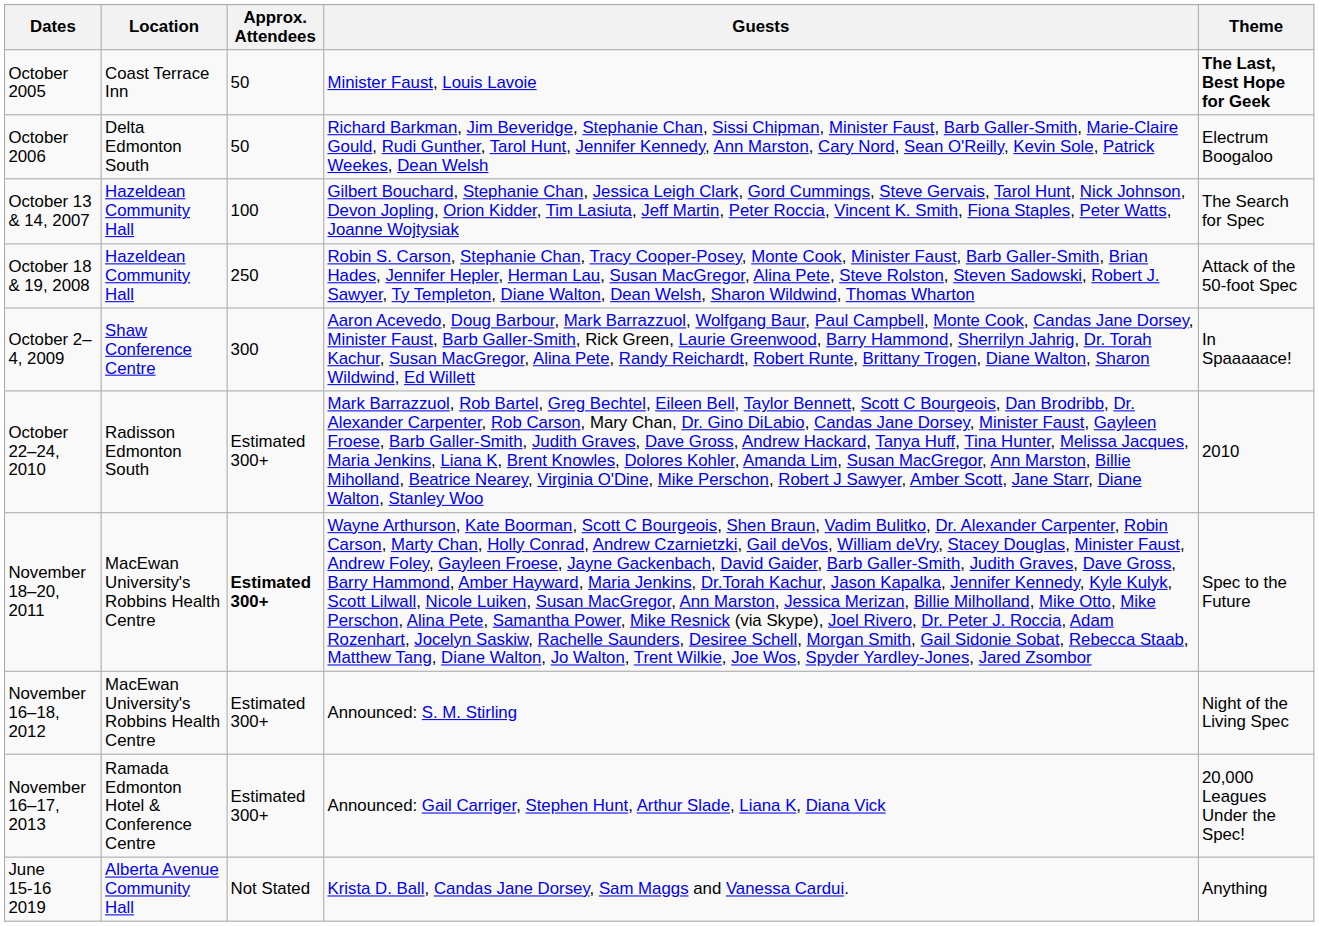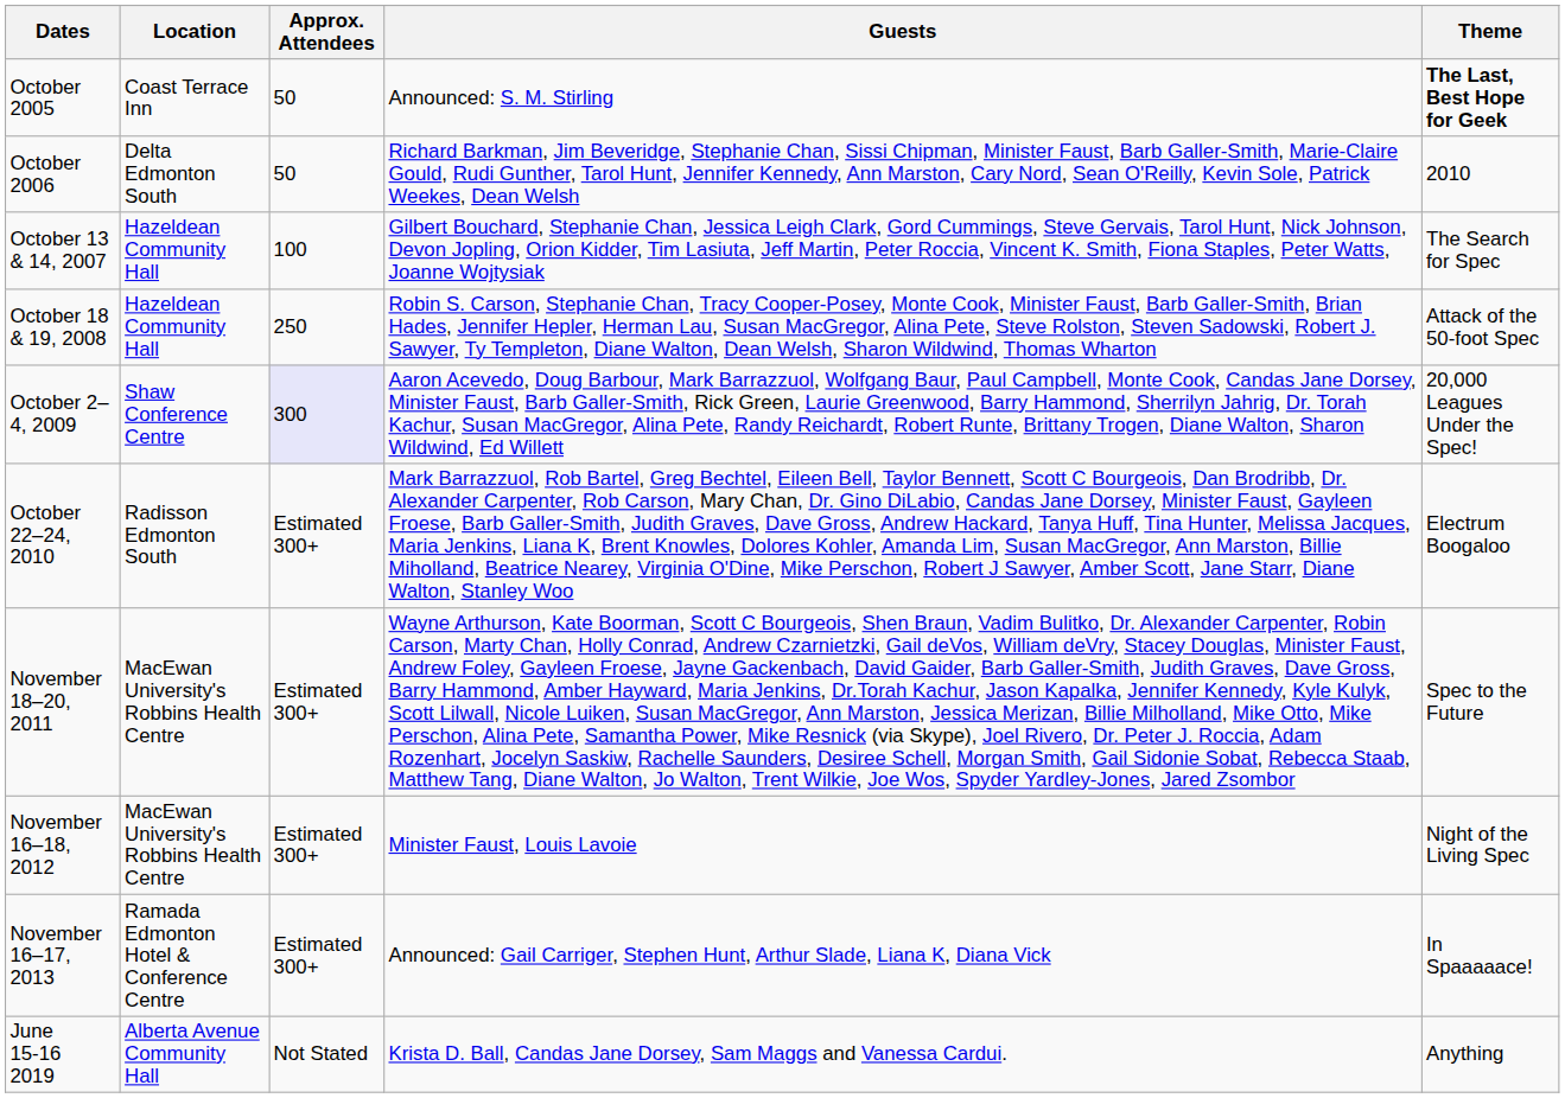 <table class="wikitable">
 <tr bgcolor="#CCCCCC">
 </tr>
 <tr>
 <th>Dates</th>
 <th>Location</th>
 <th>Approx. Attendees</th>
 <th>Guests</th>
 <th>Theme</th>
 </tr>
 <tr>
 <td>October 2005</td>
 <td>Coast Terrace Inn</td>
 <td>50</td>
-<td><a href='#'>Minister Faust</a>, <a href='#'>Louis Lavoie</a></td>
+<td>Announced: <a href='#'>S. M. Stirling</a></td>
 <td><strong>The Last, Best Hope for Geek</strong></td>
 </tr>
 <tr>
 <td>October 2006</td>
 <td>Delta Edmonton South</td>
 <td>50</td>
 <td><a href='#'>Richard Barkman</a>, <a href='#'>Jim Beveridge</a>, <a href='#'>Stephanie Chan</a>, <a href='#'>Sissi Chipman</a>, <a href='#'>Minister Faust</a>, <a href='#'>Barb Galler-Smith</a>, <a href='#'>Marie-Claire Gould</a>, <a href='#'>Rudi Gunther</a>, <a href='#'>Tarol Hunt</a>, <a href='#'>Jennifer Kennedy</a>, <a href='#'>Ann Marston</a>, <a href='#'>Cary Nord</a>, <a href='#'>Sean O'Reilly</a>, <a href='#'>Kevin Sole</a>, <a href='#'>Patrick Weekes</a>, <a href='#'>Dean Welsh</a></td>
-<td>Electrum Boogaloo</td>
+<td>2010</td>
 </tr>
 <tr>
 <td>October 13 & 14, 2007</td>
 <td><a href='#'>Hazeldean Community Hall</a></td>
 <td>100</td>
 <td><a href='#'>Gilbert Bouchard</a>, <a href='#'>Stephanie Chan</a>, <a href='#'>Jessica Leigh Clark</a>, <a href='#'>Gord Cummings</a>, <a href='#'>Steve Gervais</a>, <a href='#'>Tarol Hunt</a>, <a href='#'>Nick Johnson</a>, <a href='#'>Devon Jopling</a>, <a href='#'>Orion Kidder</a>, <a href='#'>Tim Lasiuta</a>, <a href='#'>Jeff Martin</a>, <a href='#'>Peter Roccia</a>, <a href='#'>Vincent K. Smith</a>, <a href='#'>Fiona Staples</a>, <a href='#'>Peter Watts</a>, <a href='#'>Joanne Wojtysiak</a></td>
 <td>The Search for Spec</td>
 </tr>
 <tr>
 <td>October 18 & 19, 2008</td>
 <td><a href='#'>Hazeldean Community Hall</a></td>
 <td>250</td>
 <td><a href='#'>Robin S. Carson</a>, <a href='#'>Stephanie Chan</a>, <a href='#'>Tracy Cooper-Posey</a>, <a href='#'>Monte Cook</a>, <a href='#'>Minister Faust</a>, <a href='#'>Barb Galler-Smith</a>, <a href='#'>Brian Hades</a>, <a href='#'>Jennifer Hepler</a>, <a href='#'>Herman Lau</a>, <a href='#'>Susan MacGregor</a>, <a href='#'>Alina Pete</a>, <a href='#'>Steve Rolston</a>, <a href='#'>Steven Sadowski</a>, <a href='#'>Robert J. Sawyer</a>, <a href='#'>Ty Templeton</a>, <a href='#'>Diane Walton</a>, <a href='#'>Dean Welsh</a>, <a href='#'>Sharon Wildwind</a>, <a href='#'>Thomas Wharton</a></td>
 <td>Attack of the 50-foot Spec</td>
 </tr>
 <tr>
 <td>October 2–4, 2009</td>
 <td><a href='#'>Shaw Conference Centre</a></td>
-<td>300</td>
+<td style="background: lavender;">300</td>
 <td><a href='#'>Aaron Acevedo</a>, <a href='#'>Doug Barbour</a>, <a href='#'>Mark Barrazzuol</a>, <a href='#'>Wolfgang Baur</a>, <a href='#'>Paul Campbell</a>, <a href='#'>Monte Cook</a>, <a href='#'>Candas Jane Dorsey</a>, <a href='#'>Minister Faust</a>, <a href='#'>Barb Galler-Smith</a>, Rick Green, <a href='#'>Laurie Greenwood</a>, <a href='#'>Barry Hammond</a>, <a href='#'>Sherrilyn Jahrig</a>, <a href='#'>Dr. Torah Kachur</a>, <a href='#'>Susan MacGregor</a>, <a href='#'>Alina Pete</a>, <a href='#'>Randy Reichardt</a>, <a href='#'>Robert Runte</a>, <a href='#'>Brittany Trogen</a>, <a href='#'>Diane Walton</a>, <a href='#'>Sharon Wildwind</a>, <a href='#'>Ed Willett</a></td>
-<td>In Spaaaaace!</td>
+<td>20,000 Leagues Under the Spec!</td>
 </tr>
 <tr>
 <td>October 22–24, 2010</td>
 <td>Radisson Edmonton South</td>
 <td>Estimated 300+</td>
 <td><a href='#'>Mark Barrazzuol</a>, <a href='#'>Rob Bartel</a>, <a href='#'>Greg Bechtel</a>, <a href='#'>Eileen Bell</a>, <a href='#'>Taylor Bennett</a>, <a href='#'>Scott C Bourgeois</a>, <a href='#'>Dan Brodribb</a>, <a href='#'>Dr. Alexander Carpenter</a>, <a href='#'>Rob Carson</a>, Mary Chan, <a href='#'>Dr. Gino DiLabio</a>, <a href='#'>Candas Jane Dorsey</a>, <a href='#'>Minister Faust</a>, <a href='#'>Gayleen Froese</a>, <a href='#'>Barb Galler-Smith</a>, <a href='#'>Judith Graves</a>, <a href='#'>Dave Gross</a>, <a href='#'>Andrew Hackard</a>, <a href='#'>Tanya Huff</a>, <a href='#'>Tina Hunter</a>, <a href='#'>Melissa Jacques</a>, <a href='#'>Maria Jenkins</a>, <a href='#'>Liana K</a>, <a href='#'>Brent Knowles</a>, <a href='#'>Dolores Kohler</a>, <a href='#'>Amanda Lim</a>, <a href='#'>Susan MacGregor</a>, <a href='#'>Ann Marston</a>, <a href='#'>Billie Miholland</a>, <a href='#'>Beatrice Nearey</a>, <a href='#'>Virginia O'Dine</a>, <a href='#'>Mike Perschon</a>, <a href='#'>Robert J Sawyer</a>, <a href='#'>Amber Scott</a>, <a href='#'>Jane Starr</a>, <a href='#'>Diane Walton</a>, <a href='#'>Stanley Woo</a></td>
-<td>2010</td>
+<td>Electrum Boogaloo</td>
 </tr>
 <tr>
 <td>November 18–20, 2011</td>
 <td>MacEwan University's Robbins Health Centre</td>
-<td><strong>Estimated 300+</strong></td>
+<td>Estimated 300+</td>
 <td><a href='#'>Wayne Arthurson</a>, <a href='#'>Kate Boorman</a>, <a href='#'>Scott C Bourgeois</a>, <a href='#'>Shen Braun</a>, <a href='#'>Vadim Bulitko</a>, <a href='#'>Dr. Alexander Carpenter</a>, <a href='#'>Robin Carson</a>, <a href='#'>Marty Chan</a>, <a href='#'>Holly Conrad</a>, <a href='#'>Andrew Czarnietzki</a>, <a href='#'>Gail deVos</a>, <a href='#'>William deVry</a>, <a href='#'>Stacey Douglas</a>, <a href='#'>Minister Faust</a>, <a href='#'>Andrew Foley</a>, <a href='#'>Gayleen Froese</a>, <a href='#'>Jayne Gackenbach</a>, <a href='#'>David Gaider</a>, <a href='#'>Barb Galler-Smith</a>, <a href='#'>Judith Graves</a>, <a href='#'>Dave Gross</a>, <a href='#'>Barry Hammond</a>, <a href='#'>Amber Hayward</a>, <a href='#'>Maria Jenkins</a>, <a href='#'>Dr.Torah Kachur</a>, <a href='#'>Jason Kapalka</a>, <a href='#'>Jennifer Kennedy</a>, <a href='#'>Kyle Kulyk</a>, <a href='#'>Scott Lilwall</a>, <a href='#'>Nicole Luiken</a>, <a href='#'>Susan MacGregor</a>, <a href='#'>Ann Marston</a>, <a href='#'>Jessica Merizan</a>, <a href='#'>Billie Milholland</a>, <a href='#'>Mike Otto</a>, <a href='#'>Mike Perschon</a>, <a href='#'>Alina Pete</a>, <a href='#'>Samantha Power</a>, <a href='#'>Mike Resnick</a> (via Skype), <a href='#'>Joel Rivero</a>, <a href='#'>Dr. Peter J. Roccia</a>, <a href='#'>Adam Rozenhart</a>, <a href='#'>Jocelyn Saskiw</a>, <a href='#'>Rachelle Saunders</a>, <a href='#'>Desiree Schell</a>, <a href='#'>Morgan Smith</a>, <a href='#'>Gail Sidonie Sobat</a>, <a href='#'>Rebecca Staab</a>, <a href='#'>Matthew Tang</a>, <a href='#'>Diane Walton</a>, <a href='#'>Jo Walton</a>, <a href='#'>Trent Wilkie</a>, <a href='#'>Joe Wos</a>, <a href='#'>Spyder Yardley-Jones</a>, <a href='#'>Jared Zsombor</a></td>
 <td>Spec to the Future</td>
 </tr>
 <tr>
 <td>November 16–18, 2012</td>
 <td>MacEwan University's Robbins Health Centre</td>
 <td>Estimated 300+</td>
-<td>Announced: <a href='#'>S. M. Stirling</a></td>
+<td><a href='#'>Minister Faust</a>, <a href='#'>Louis Lavoie</a></td>
 <td>Night of the Living Spec</td>
 </tr>
 <tr>
 <td>November 16–17, 2013</td>
 <td>Ramada Edmonton Hotel & Conference Centre</td>
 <td>Estimated 300+</td>
 <td>Announced: <a href='#'>Gail Carriger</a>, <a href='#'>Stephen Hunt</a>, <a href='#'>Arthur Slade</a>, <a href='#'>Liana K</a>, <a href='#'>Diana Vick</a></td>
-<td>20,000 Leagues Under the Spec!</td>
+<td>In Spaaaaace!</td>
 </tr>
 <tr>
 <td>June<br>15-16<br>2019</td>
 <td><a href='#'>Alberta Avenue Community Hall</a></td>
 <td>Not Stated</td>
 <td><a href='#'>Krista D. Ball</a>, <a href='#'>Candas Jane Dorsey</a>, <a href='#'>Sam Maggs</a> and <a href='#'>Vanessa Cardui</a>.</td>
 <td>Anything</td>
 </tr>
 </table>
